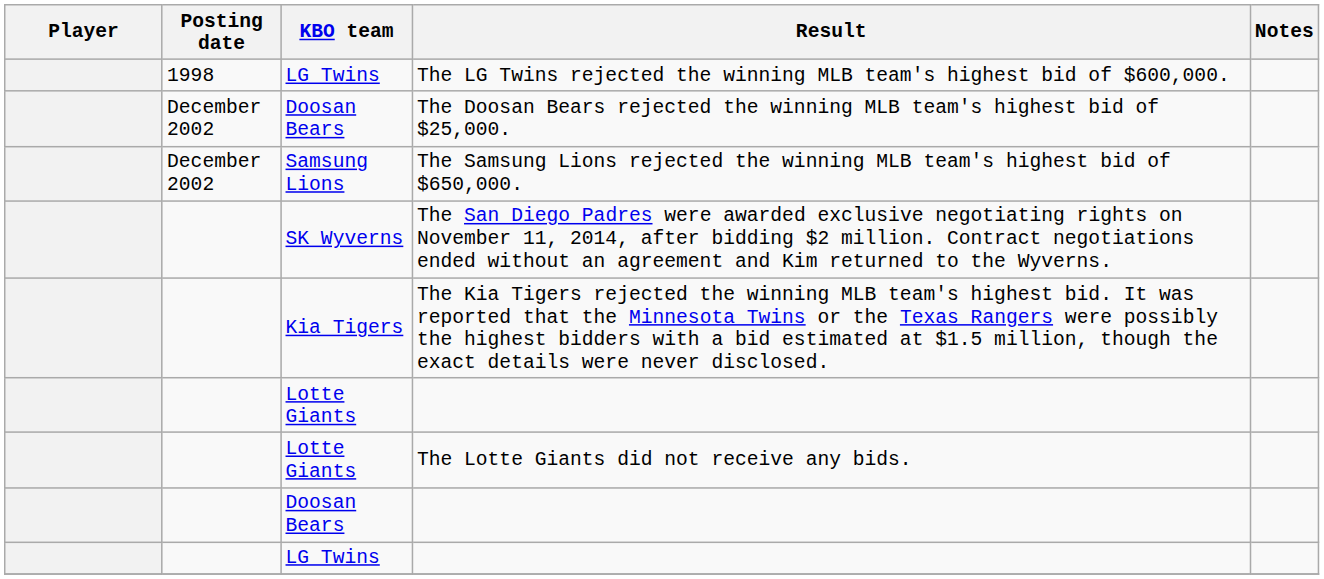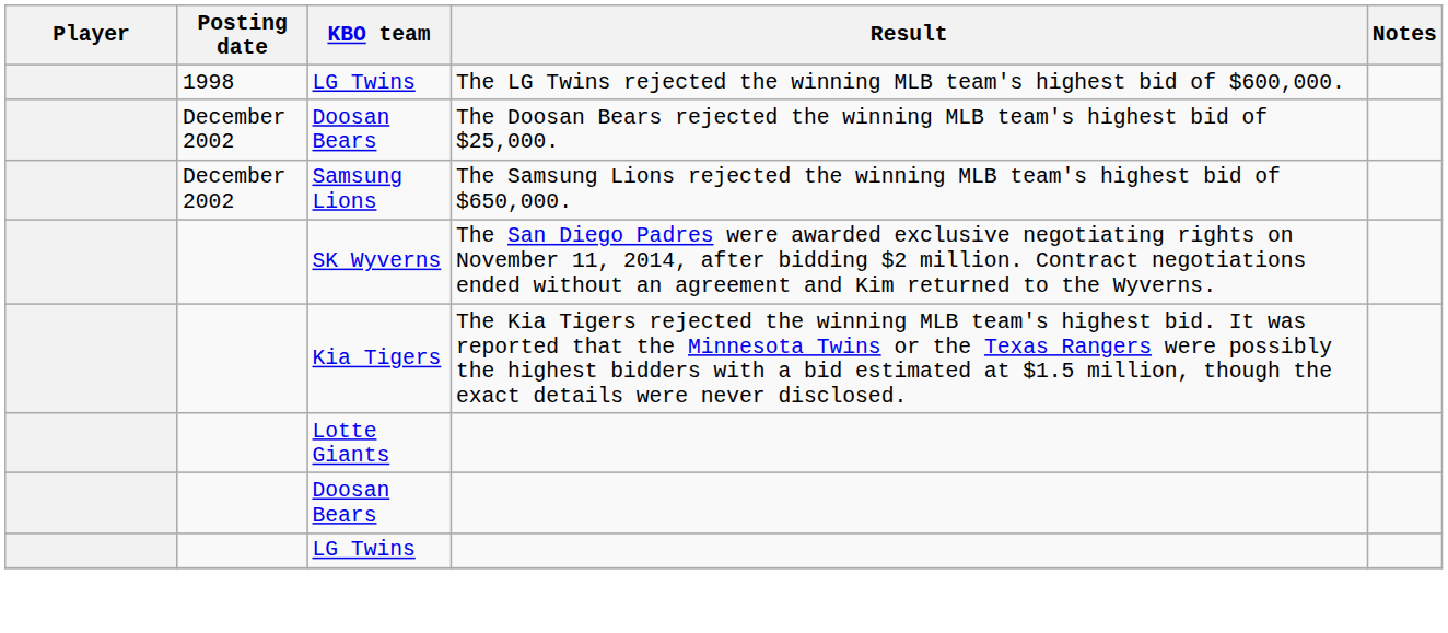 <table class="wikitable sortable plainrowheaders" cellpadding="0">
 <tr>
 <th scope="col" width=12%>Player</th>
 <th scope="col">Posting date</th>
 <th scope="col" width=10%><a href='#'>KBO</a> team</th>
 <th scope="col" class="unsortable">Result</th>
 <th scope="col" class="unsortable">Notes</th>
 </tr>
 <tr>
 <th scope="row"></th>
 <td>1998</td>
 <td><a href='#'>LG Twins</a></td>
 <td>The LG Twins rejected the winning MLB team's highest bid of $600,000.</td>
 <td></td>
 </tr>
 <tr>
 <th scope="row"></th>
 <td>December 2002</td>
 <td><a href='#'>Doosan Bears</a></td>
 <td>The Doosan Bears rejected the winning MLB team's highest bid of $25,000.</td>
 <td></td>
 </tr>
 <tr>
 <th scope="row"></th>
 <td>December 2002</td>
 <td><a href='#'>Samsung Lions</a></td>
 <td>The Samsung Lions rejected the winning MLB team's highest bid of $650,000.</td>
 <td></td>
 </tr>
 <tr>
 <th scope="row"></th>
 <td></td>
 <td><a href='#'>SK Wyverns</a></td>
 <td>The <a href='#'>San Diego Padres</a> were awarded exclusive negotiating rights on November 11, 2014, after bidding $2 million. Contract negotiations ended without an agreement and Kim returned to the Wyverns.</td>
 <td></td>
 </tr>
 <tr>
 <th scope="row"></th>
 <td></td>
 <td><a href='#'>Kia Tigers</a></td>
 <td>The Kia Tigers rejected the winning MLB team's highest bid. It was reported that the <a href='#'>Minnesota Twins</a> or the <a href='#'>Texas Rangers</a> were possibly the highest bidders with a bid estimated at $1.5 million, though the exact details were never disclosed.</td>
 <td></td>
 </tr>
 <tr>
 <th scope="row"></th>
 <td></td>
 <td><a href='#'>Lotte Giants</a></td>
 <td></td>
 <td></td>
 </tr>
 <tr>
 <th scope="row"></th>
 <td></td>
-<td><a href='#'>Lotte Giants</a></td>
-<td>The Lotte Giants did not receive any bids.</td>
-<td></td>
-</tr>
-<tr>
-<th scope="row"></th>
-<td></td>
 <td><a href='#'>Doosan Bears</a></td>
 <td></td>
 <td></td>
 </tr>
 <tr>
 <th scope="row"></th>
 <td></td>
 <td><a href='#'>LG Twins</a></td>
 <td></td>
 <td></td>
 </tr>
 <tr>
 </tr>
 </table>
